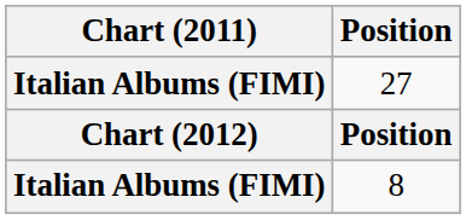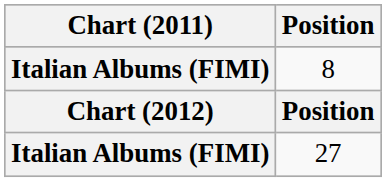 <table class="wikitable sortable plainrowheaders" style="text-align:center">
 <tr>
 <th scope="col">Chart (2011)</th>
 <th scope="col">Position</th>
 </tr>
 <tr>
 <th scope="row">Italian Albums (FIMI)</th>
-<td>27</td>
+<td>8</td>
 </tr>
 <tr>
 <th scope="col">Chart (2012)</th>
 <th scope="col">Position</th>
 </tr>
 <tr>
 <th scope="row">Italian Albums (FIMI)</th>
-<td>8</td>
+<td>27</td>
 </tr>
 </table>
